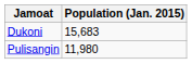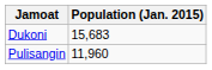 <table class="wikitable" sortable">
 <tr>
 <th>Jamoat</th>
 <th>Population (Jan. 2015)</th>
 </tr>
 <tr>
 <td><a href='#'>Dukoni</a></td>
 <td>15,683</td>
 </tr>
 <tr>
 <td><a href='#'>Pulisangin</a></td>
-<td>11,980</td>
+<td>11,960</td>
 </tr>
 </table>
